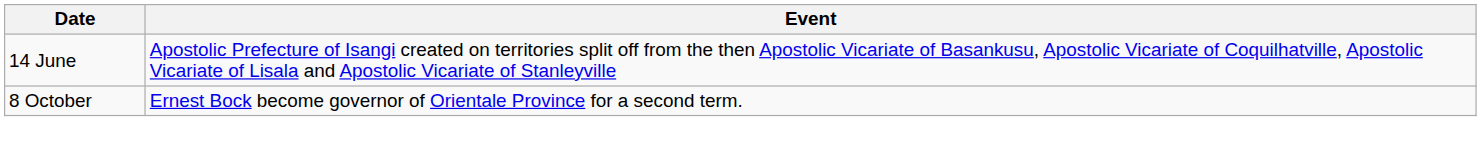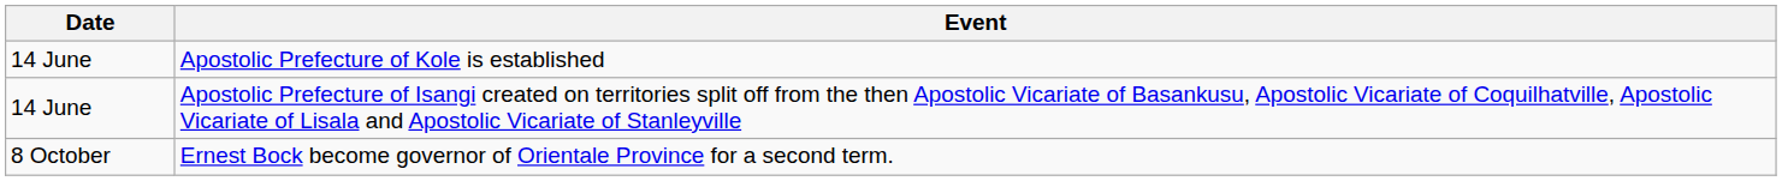 <table class=wikitable>
 <tr>
 <th style="width:7em">Date</th>
 <th>Event</th>
+</tr>
+<tr>
+<td>14 June</td>
+<td><a href='#'>Apostolic Prefecture of Kole</a> is established</td>
 </tr>
 <tr>
 <td>14 June</td>
 <td><a href='#'>Apostolic Prefecture of Isangi</a> created on territories split off from the then <a href='#'>Apostolic Vicariate of Basankusu</a>, <a href='#'>Apostolic Vicariate of Coquilhatville</a>, <a href='#'>Apostolic Vicariate of Lisala</a> and <a href='#'>Apostolic Vicariate of Stanleyville</a></td>
 </tr>
 <tr>
 <td>8 October</td>
 <td><a href='#'>Ernest Bock</a> become governor of <a href='#'>Orientale Province</a> for a second term.</td>
 </tr>
 </table>
